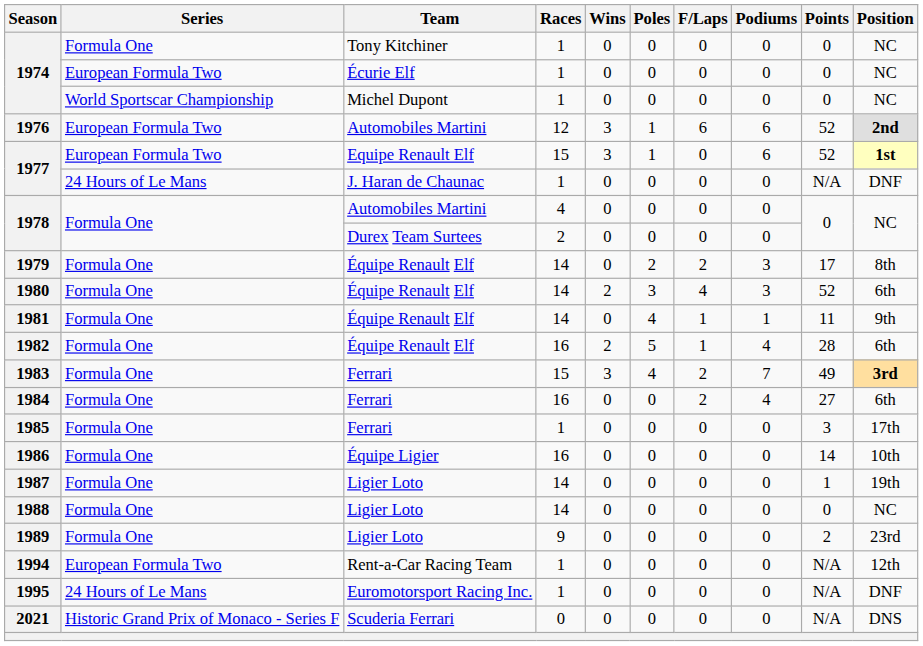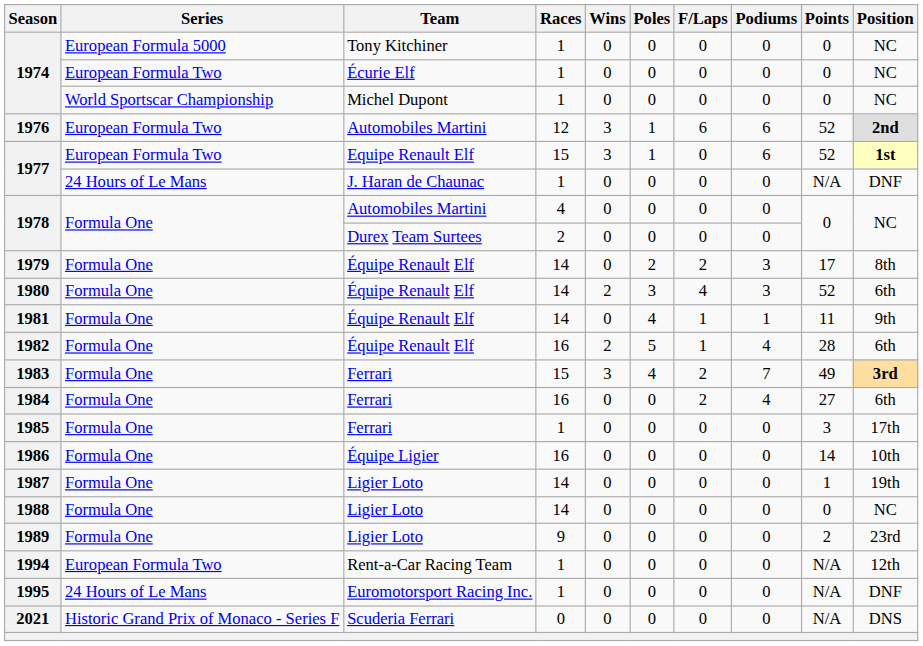 <table class="wikitable" style="font-size: 90%; text-align:center">
 <tr>
 <th>Season</th>
 <th>Series</th>
 <th>Team</th>
 <th>Races</th>
 <th>Wins</th>
 <th>Poles</th>
 <th>F/Laps</th>
 <th>Podiums</th>
 <th>Points</th>
 <th>Position</th>
 </tr>
 <tr>
 <th rowspan=3>1974</th>
-<td align=left><a href='#'>Formula One</a></td>
+<td align=left><a href='#'>European Formula 5000</a></td>
 <td align=left>Tony Kitchiner</td>
 <td>1</td>
 <td>0</td>
 <td>0</td>
 <td>0</td>
 <td>0</td>
 <td>0</td>
 <td>NC</td>
 </tr>
 <tr>
 <td align=left><a href='#'>European Formula Two</a></td>
 <td align=left><a href='#'>Écurie Elf</a></td>
 <td>1</td>
 <td>0</td>
 <td>0</td>
 <td>0</td>
 <td>0</td>
 <td>0</td>
 <td>NC</td>
 </tr>
 <tr>
 <td align=left><a href='#'>World Sportscar Championship</a></td>
 <td align=left>Michel Dupont</td>
 <td>1</td>
 <td>0</td>
 <td>0</td>
 <td>0</td>
 <td>0</td>
 <td>0</td>
 <td>NC</td>
 </tr>
 <tr>
 <th>1976</th>
 <td align=left><a href='#'>European Formula Two</a></td>
 <td align=left><a href='#'>Automobiles Martini</a></td>
 <td>12</td>
 <td>3</td>
 <td>1</td>
 <td>6</td>
 <td>6</td>
 <td>52</td>
 <td style="background:#DFDFDF"><strong>2nd</strong></td>
 </tr>
 <tr>
 <th rowspan=2>1977</th>
 <td align=left><a href='#'>European Formula Two</a></td>
 <td align=left><a href='#'>Equipe Renault Elf</a></td>
 <td>15</td>
 <td>3</td>
 <td>1</td>
 <td>0</td>
 <td>6</td>
 <td>52</td>
 <td style="background:#FFFFBF"><strong>1st</strong></td>
 </tr>
 <tr>
 <td align=left><a href='#'>24 Hours of Le Mans</a></td>
 <td align=left><a href='#'>J. Haran de Chaunac</a></td>
 <td>1</td>
 <td>0</td>
 <td>0</td>
 <td>0</td>
 <td>0</td>
 <td>N/A</td>
 <td>DNF</td>
 </tr>
 <tr>
 <th rowspan=2>1978</th>
 <td rowspan="2" style="text-align:left"><a href='#'>Formula One</a></td>
 <td align=left><a href='#'>Automobiles Martini</a></td>
 <td>4</td>
 <td>0</td>
 <td>0</td>
 <td>0</td>
 <td>0</td>
 <td rowspan=2>0</td>
 <td rowspan=2>NC</td>
 </tr>
 <tr>
 <td align=left><a href='#'>Durex</a> <a href='#'>Team Surtees</a></td>
 <td>2</td>
 <td>0</td>
 <td>0</td>
 <td>0</td>
 <td>0</td>
 </tr>
 <tr>
 <th>1979</th>
 <td align=left><a href='#'>Formula One</a></td>
 <td align=left><a href='#'>Équipe Renault</a> <a href='#'>Elf</a></td>
 <td>14</td>
 <td>0</td>
 <td>2</td>
 <td>2</td>
 <td>3</td>
 <td>17</td>
 <td>8th</td>
 </tr>
 <tr>
 <th>1980</th>
 <td align=left><a href='#'>Formula One</a></td>
 <td align=left><a href='#'>Équipe Renault</a> <a href='#'>Elf</a></td>
 <td>14</td>
 <td>2</td>
 <td>3</td>
 <td>4</td>
 <td>3</td>
 <td>52</td>
 <td>6th</td>
 </tr>
 <tr>
 <th>1981</th>
 <td align=left><a href='#'>Formula One</a></td>
 <td align=left><a href='#'>Équipe Renault</a> <a href='#'>Elf</a></td>
 <td>14</td>
 <td>0</td>
 <td>4</td>
 <td>1</td>
 <td>1</td>
 <td>11</td>
 <td>9th</td>
 </tr>
 <tr>
 <th>1982</th>
 <td align=left><a href='#'>Formula One</a></td>
 <td align=left><a href='#'>Équipe Renault</a> <a href='#'>Elf</a></td>
 <td>16</td>
 <td>2</td>
 <td>5</td>
 <td>1</td>
 <td>4</td>
 <td>28</td>
 <td>6th</td>
 </tr>
 <tr>
 <th>1983</th>
 <td align=left><a href='#'>Formula One</a></td>
 <td align=left><a href='#'>Ferrari</a></td>
 <td>15</td>
 <td>3</td>
 <td>4</td>
 <td>2</td>
 <td>7</td>
 <td>49</td>
 <td style="background:#FFDF9F"><strong>3rd</strong></td>
 </tr>
 <tr>
 <th>1984</th>
 <td align=left><a href='#'>Formula One</a></td>
 <td align=left><a href='#'>Ferrari</a></td>
 <td>16</td>
 <td>0</td>
 <td>0</td>
 <td>2</td>
 <td>4</td>
 <td>27</td>
 <td>6th</td>
 </tr>
 <tr>
 <th>1985</th>
 <td align=left><a href='#'>Formula One</a></td>
 <td align=left><a href='#'>Ferrari</a></td>
 <td>1</td>
 <td>0</td>
 <td>0</td>
 <td>0</td>
 <td>0</td>
 <td>3</td>
 <td>17th</td>
 </tr>
 <tr>
 <th>1986</th>
 <td align=left><a href='#'>Formula One</a></td>
 <td align=left><a href='#'>Équipe Ligier</a></td>
 <td>16</td>
 <td>0</td>
 <td>0</td>
 <td>0</td>
 <td>0</td>
 <td>14</td>
 <td>10th</td>
 </tr>
 <tr>
 <th>1987</th>
 <td align=left><a href='#'>Formula One</a></td>
 <td align=left><a href='#'>Ligier Loto</a></td>
 <td>14</td>
 <td>0</td>
 <td>0</td>
 <td>0</td>
 <td>0</td>
 <td>1</td>
 <td>19th</td>
 </tr>
 <tr>
 <th>1988</th>
 <td align=left><a href='#'>Formula One</a></td>
 <td align=left><a href='#'>Ligier Loto</a></td>
 <td>14</td>
 <td>0</td>
 <td>0</td>
 <td>0</td>
 <td>0</td>
 <td>0</td>
 <td>NC</td>
 </tr>
 <tr>
 <th>1989</th>
 <td align=left><a href='#'>Formula One</a></td>
 <td align=left><a href='#'>Ligier Loto</a></td>
 <td>9</td>
 <td>0</td>
 <td>0</td>
 <td>0</td>
 <td>0</td>
 <td>2</td>
 <td>23rd</td>
 </tr>
 <tr>
 <th>1994</th>
 <td align=left><a href='#'>European Formula Two</a></td>
 <td align=left>Rent-a-Car Racing Team</td>
 <td>1</td>
 <td>0</td>
 <td>0</td>
 <td>0</td>
 <td>0</td>
 <td>N/A</td>
 <td>12th</td>
 </tr>
 <tr>
 <th>1995</th>
 <td align=left><a href='#'>24 Hours of Le Mans</a></td>
 <td align=left nowrap><a href='#'>Euromotorsport Racing Inc.</a></td>
 <td>1</td>
 <td>0</td>
 <td>0</td>
 <td>0</td>
 <td>0</td>
 <td>N/A</td>
 <td>DNF</td>
 </tr>
 <tr>
 <th>2021</th>
 <td align=left nowrap><a href='#'>Historic Grand Prix of Monaco - Series F</a></td>
 <td align=left><a href='#'>Scuderia Ferrari</a></td>
 <td>0</td>
 <td>0</td>
 <td>0</td>
 <td>0</td>
 <td>0</td>
 <td>N/A</td>
 <td>DNS</td>
 </tr>
 <tr>
 <th colspan="10"></th>
 </tr>
 </table>
